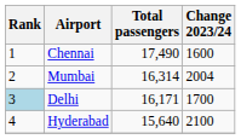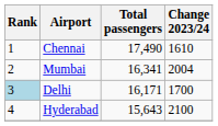 <table class="wikitable sortable" style="font-size: 87.5%">
 <tr>
 <th>Rank</th>
 <th>Airport</th>
 <th>Total <br>passengers</th>
 <th>Change<br>2023/24</th>
 </tr>
 <tr>
 <td>1</td>
 <td><a href='#'>Chennai</a></td>
 <td align='right'>17,490</td>
-<td>1600</td>
+<td>1610</td>
 </tr>
 <tr>
 <td>2</td>
 <td><a href='#'>Mumbai</a></td>
-<td align='right'>16,314</td>
+<td align='right'>16,341</td>
 <td>2004</td>
 </tr>
 <tr>
 <td style="background: lightblue;">3</td>
 <td><a href='#'>Delhi</a></td>
 <td align='right'>16,171</td>
 <td>1700</td>
 </tr>
 <tr>
 <td>4</td>
 <td><a href='#'>Hyderabad</a></td>
-<td align='right'>15,640</td>
+<td align='right'>15,643</td>
 <td>2100</td>
 </tr>
 <tr>
 </tr>
 </table>
